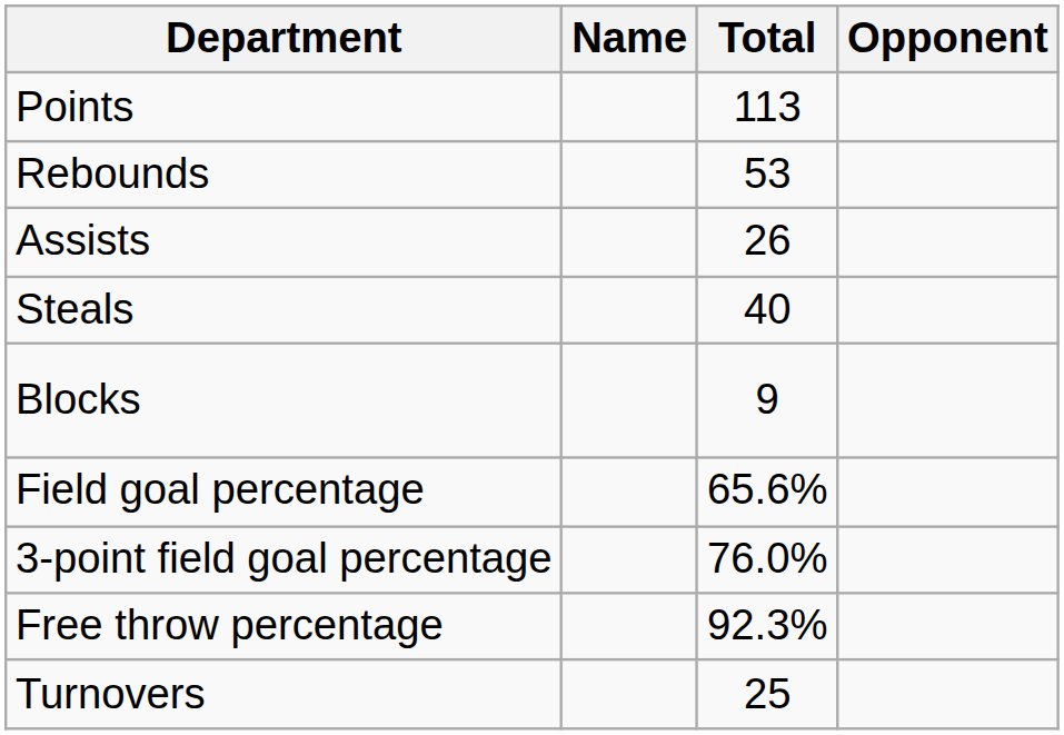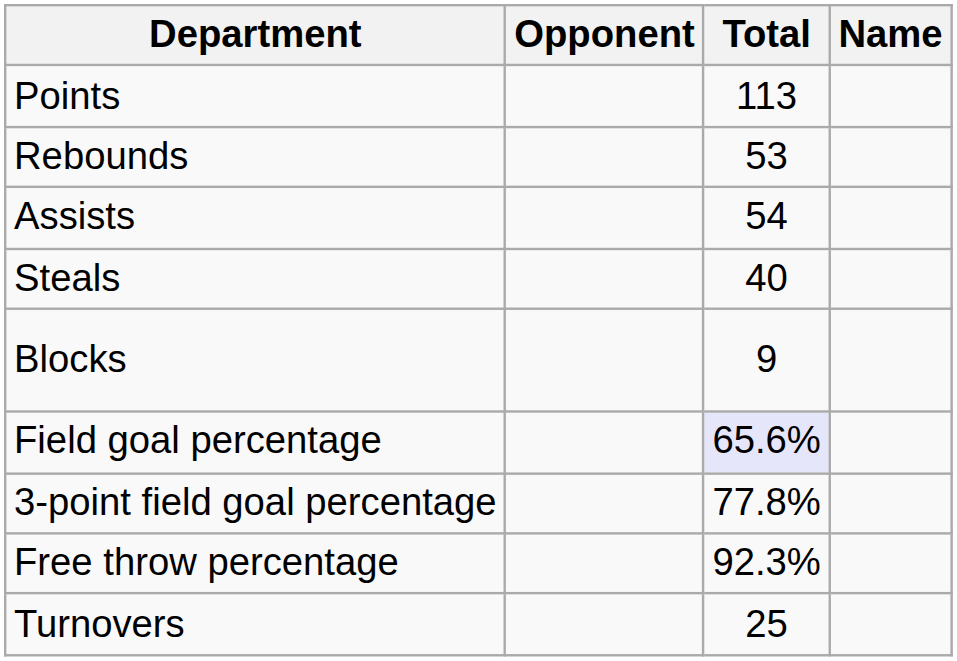 <table class=wikitable>
 <tr>
 <th>Department</th>
+<th>Opponent</th>
+<th>Total</th>
 <th>Name</th>
-<th>Total</th>
-<th>Opponent</th>
 </tr>
 <tr>
 <td>Points</td>
 <td></td>
 <td align=center>113</td>
 <td></td>
 </tr>
 <tr>
 <td>Rebounds</td>
 <td></td>
 <td align=center>53</td>
 <td></td>
 </tr>
 <tr>
 <td>Assists</td>
 <td></td>
-<td align=center>26</td>
+<td align=center>54</td>
 <td></td>
 </tr>
 <tr>
 <td>Steals</td>
 <td></td>
 <td align=center>40</td>
 <td></td>
 </tr>
 <tr>
 <td>Blocks</td>
 <td><br><br></td>
 <td align=center>9</td>
 <td><br><br></td>
 </tr>
 <tr>
 <td>Field goal percentage</td>
+<td><br></td>
+<td align=center style="background: lavender;">65.6%</td>
 <td> </td>
-<td align=center>65.6%</td>
-<td><br></td>
 </tr>
 <tr>
 <td>3-point field goal percentage</td>
 <td></td>
-<td align=center>76.0%</td>
+<td align=center>77.8%</td>
 <td></td>
 </tr>
 <tr>
 <td>Free throw percentage</td>
 <td></td>
 <td align=center>92.3%</td>
 <td></td>
 </tr>
 <tr>
 <td>Turnovers</td>
 <td><br></td>
 <td align=center>25</td>
 <td><br></td>
 </tr>
 </table>
